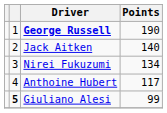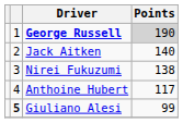 <table class="wikitable" style="font-size: 85%;">
 <tr>
 <th></th>
 <th></th>
 <th>Driver</th>
 <th>Points</th>
 </tr>
 <tr>
 <td></td>
 <td align="center">1</td>
 <td> <strong><a href='#'>George Russell</a></strong></td>
-<td align="right">190</td>
+<td align="right" style="background: lightgrey;">190</td>
 </tr>
 <tr>
 <td></td>
 <td align="center">2</td>
 <td> <a href='#'>Jack Aitken</a></td>
 <td align="right">140</td>
 </tr>
 <tr>
 <td></td>
 <td align="center">3</td>
 <td> <a href='#'>Nirei Fukuzumi</a></td>
-<td align="right">134</td>
+<td align="right">138</td>
 </tr>
 <tr>
 <td></td>
 <td align="center">4</td>
 <td> <a href='#'>Anthoine Hubert</a></td>
 <td align="right">117</td>
 </tr>
 <tr>
 <td></td>
 <td align="center"><strong>5</strong></td>
 <td> <a href='#'>Giuliano Alesi</a></td>
 <td align="right">99</td>
 </tr>
 <tr>
 </tr>
 </table>
